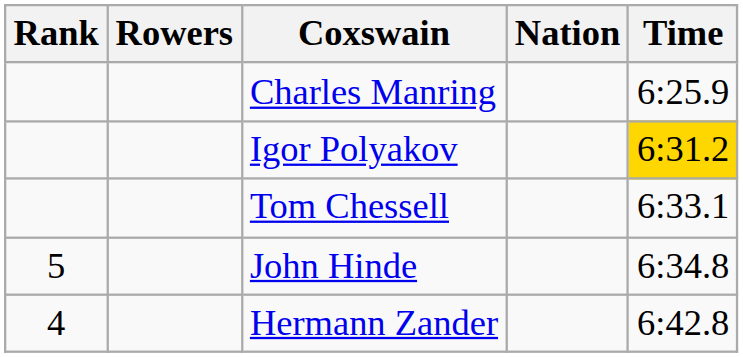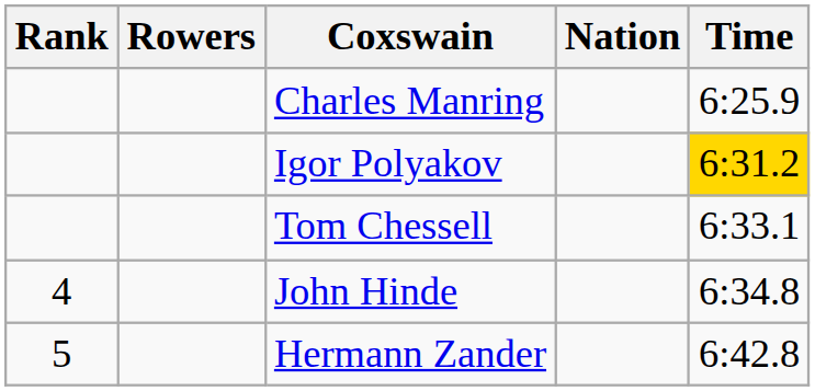 <table class="wikitable sortable" style="text-align:center">
 <tr>
 <th>Rank</th>
 <th>Rowers</th>
 <th>Coxswain</th>
 <th>Nation</th>
 <th>Time</th>
 </tr>
 <tr>
 <td></td>
 <td></td>
 <td align=left><a href='#'>Charles Manring</a></td>
 <td align=left></td>
 <td>6:25.9</td>
 </tr>
 <tr>
 <td></td>
 <td></td>
 <td align=left><a href='#'>Igor Polyakov</a></td>
 <td align=left></td>
 <td style="background: gold;">6:31.2</td>
 </tr>
 <tr>
 <td></td>
 <td></td>
 <td align=left><a href='#'>Tom Chessell</a></td>
 <td align=left></td>
 <td>6:33.1</td>
 </tr>
 <tr>
-<td>5</td>
+<td>4</td>
 <td></td>
 <td align=left><a href='#'>John Hinde</a></td>
 <td align=left></td>
 <td>6:34.8</td>
 </tr>
 <tr>
-<td>4</td>
+<td>5</td>
 <td></td>
 <td align=left><a href='#'>Hermann Zander</a></td>
 <td align=left></td>
 <td>6:42.8</td>
 </tr>
 </table>
